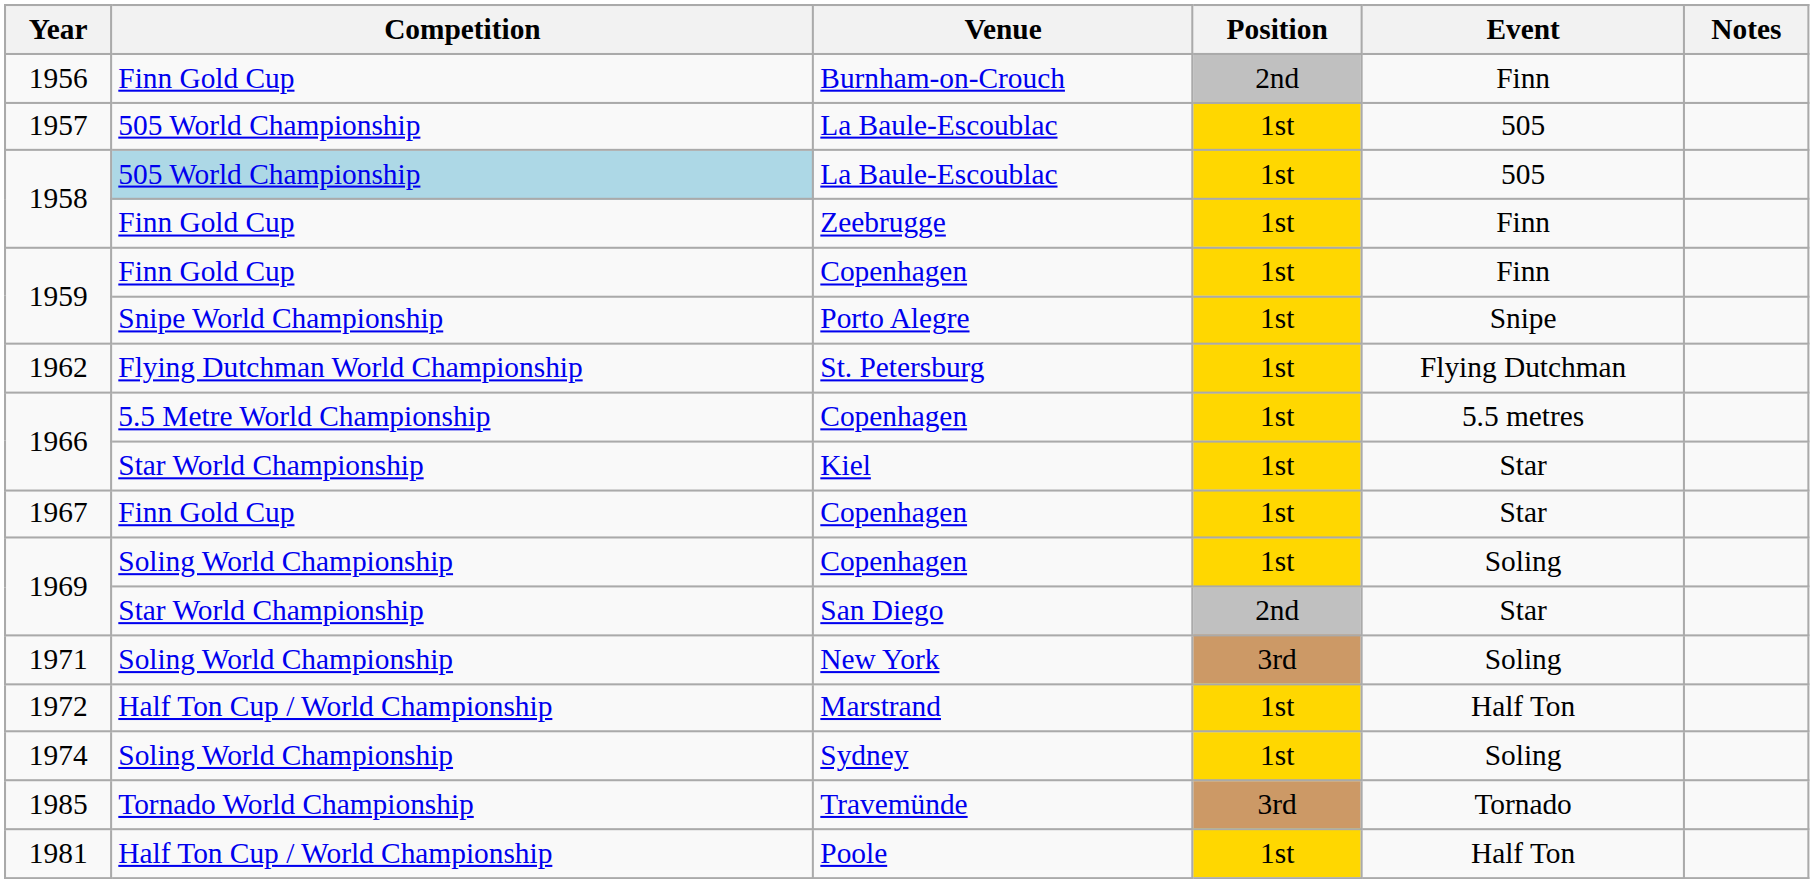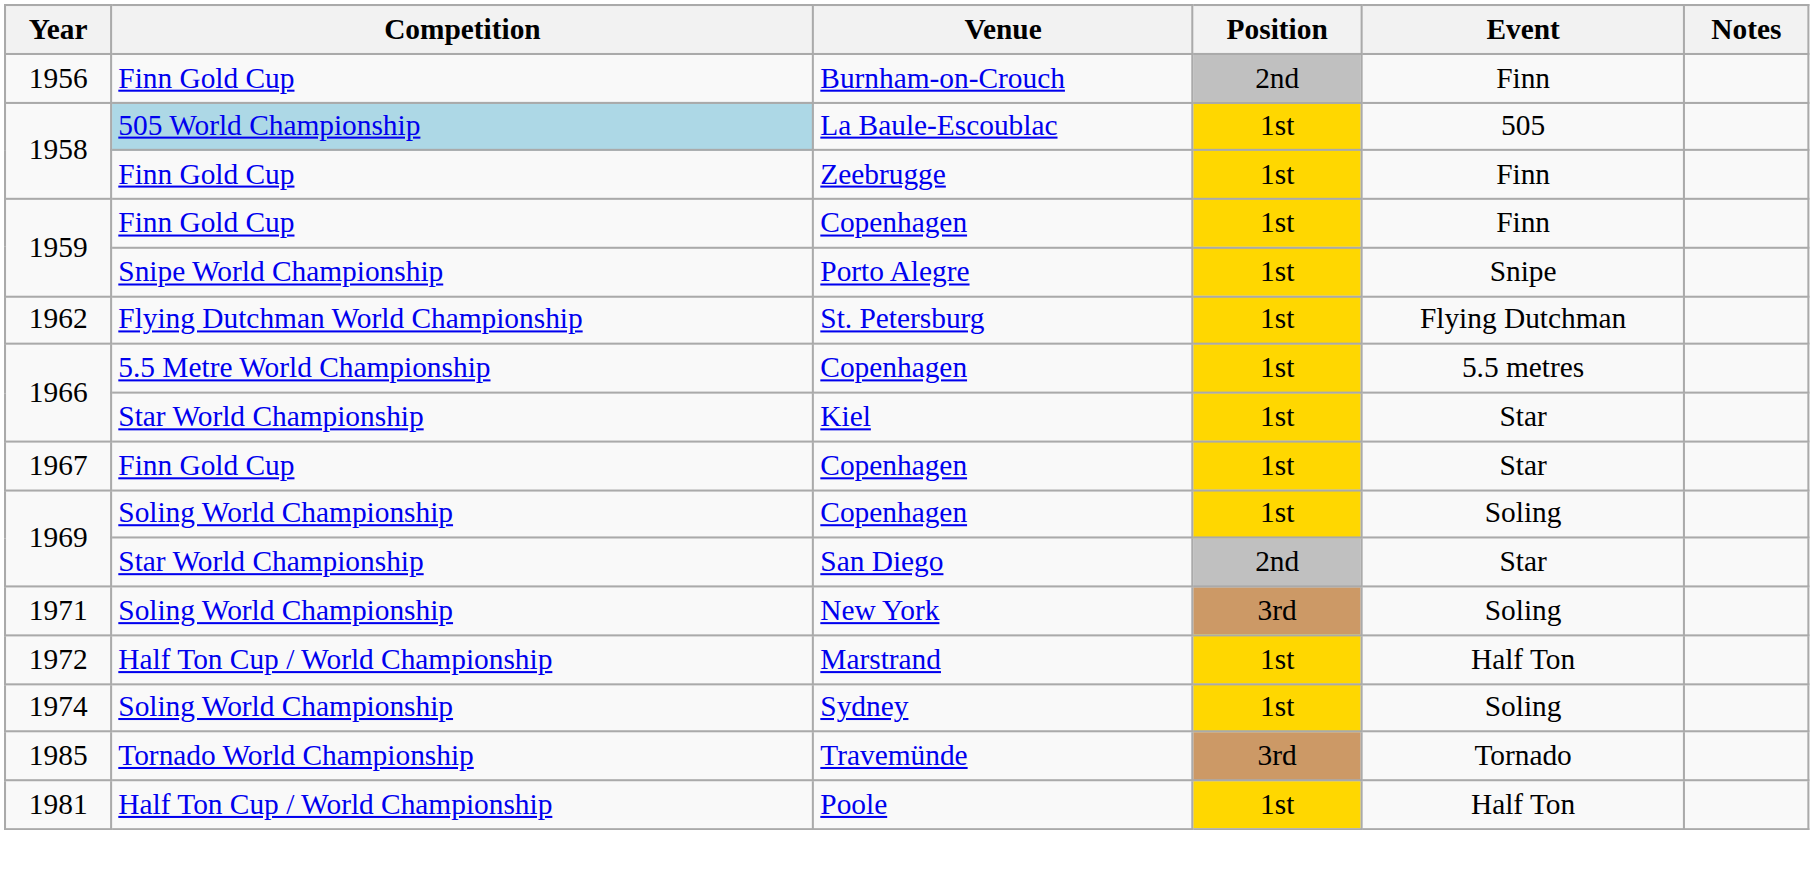 <table class="wikitable" width=70% style="font-size:90%; text-align:center;">
 <tr>
 <th>Year</th>
 <th>Competition</th>
 <th>Venue</th>
 <th>Position</th>
 <th>Event</th>
 <th>Notes</th>
 </tr>
 <tr>
 <td rowspan=1>1956</td>
 <td rowspan=1 align=left><a href='#'>Finn Gold Cup</a></td>
 <td rowspan=1 align=left> <a href='#'>Burnham-on-Crouch</a></td>
 <td style="background:silver;">2nd</td>
 <td>Finn</td>
-<td></td>
-</tr>
-<tr>
-<td rowspan=1>1957</td>
-<td rowspan=1 align=left><a href='#'>505 World Championship</a></td>
-<td rowspan=1 align=left> <a href='#'>La Baule-Escoublac</a></td>
-<td style="background:gold;">1st</td>
-<td>505</td>
 <td></td>
 </tr>
 <tr>
 <td rowspan=2>1958</td>
 <td rowspan=1 align=left style="background: lightblue;"><a href='#'>505 World Championship</a></td>
 <td rowspan=1 align=left> <a href='#'>La Baule-Escoublac</a></td>
 <td style="background:gold;">1st</td>
 <td>505</td>
 <td></td>
 </tr>
 <tr>
 <td rowspan=1 align=left><a href='#'>Finn Gold Cup</a></td>
 <td rowspan=1 align=left> <a href='#'>Zeebrugge</a></td>
 <td style="background:gold;">1st</td>
 <td>Finn</td>
 <td></td>
 </tr>
 <tr>
 <td rowspan=2>1959</td>
 <td rowspan=1 align=left><a href='#'>Finn Gold Cup</a></td>
 <td rowspan=1 align=left> <a href='#'>Copenhagen</a></td>
 <td style="background:gold;">1st</td>
 <td>Finn</td>
 <td></td>
 </tr>
 <tr>
 <td rowspan=1 align=left><a href='#'>Snipe World Championship</a></td>
 <td rowspan=1 align=left> <a href='#'>Porto Alegre</a></td>
 <td style="background:gold;">1st</td>
 <td>Snipe</td>
 <td></td>
 </tr>
 <tr>
 <td rowspan=1>1962</td>
 <td rowspan=1 align=left><a href='#'>Flying Dutchman World Championship</a></td>
 <td rowspan=1 align=left> <a href='#'>St. Petersburg</a></td>
 <td style="background:gold;">1st</td>
 <td>Flying Dutchman</td>
 <td></td>
 </tr>
 <tr>
 <td rowspan=2>1966</td>
 <td rowspan=1 align=left><a href='#'>5.5 Metre World Championship</a></td>
 <td rowspan=1 align=left> <a href='#'>Copenhagen</a></td>
 <td style="background:gold;">1st</td>
 <td>5.5 metres</td>
 <td></td>
 </tr>
 <tr>
 <td rowspan=1 align=left><a href='#'>Star World Championship</a></td>
 <td rowspan=1 align=left> <a href='#'>Kiel</a></td>
 <td style="background:gold;">1st</td>
 <td>Star</td>
 <td></td>
 </tr>
 <tr>
 <td rowspan=1>1967</td>
 <td rowspan=1 align=left><a href='#'>Finn Gold Cup</a></td>
 <td rowspan=1 align=left> <a href='#'>Copenhagen</a></td>
 <td style="background:gold;">1st</td>
 <td>Star</td>
 <td></td>
 </tr>
 <tr>
 <td rowspan=2>1969</td>
 <td rowspan=1 align=left><a href='#'>Soling World Championship</a></td>
 <td rowspan=1 align=left> <a href='#'>Copenhagen</a></td>
 <td style="background:gold;">1st</td>
 <td>Soling</td>
 <td></td>
 </tr>
 <tr>
 <td rowspan=1 align=left><a href='#'>Star World Championship</a></td>
 <td rowspan=1 align=left> <a href='#'>San Diego</a></td>
 <td style="background:silver;">2nd</td>
 <td>Star</td>
 <td></td>
 </tr>
 <tr>
 <td rowspan=1>1971</td>
 <td rowspan=1 align=left><a href='#'>Soling World Championship</a></td>
 <td rowspan=1 align=left> <a href='#'>New York</a></td>
 <td style="background:#cc9966;">3rd</td>
 <td>Soling</td>
 <td></td>
 </tr>
 <tr>
 <td>1972</td>
 <td rowspan=1 align=left><a href='#'>Half Ton Cup / World Championship</a></td>
 <td rowspan=1 align=left> <a href='#'>Marstrand</a></td>
 <td style="background:gold;">1st</td>
 <td>Half Ton</td>
 <td></td>
 </tr>
 <tr>
 <td rowspan=1>1974</td>
 <td rowspan=1 align=left><a href='#'>Soling World Championship</a></td>
 <td rowspan=1 align=left> <a href='#'>Sydney</a></td>
 <td style="background:gold;">1st</td>
 <td>Soling</td>
 <td></td>
 </tr>
 <tr>
 <td rowspan=1>1985</td>
 <td rowspan=1 align=left><a href='#'>Tornado World Championship</a></td>
 <td rowspan=1 align=left> <a href='#'>Travemünde</a></td>
 <td style="background:#cc9966;">3rd</td>
 <td>Tornado</td>
 <td></td>
 </tr>
 <tr>
 <td>1981</td>
 <td rowspan=1 align=left><a href='#'>Half Ton Cup / World Championship</a></td>
 <td rowspan=1 align=left> <a href='#'>Poole</a></td>
 <td style="background:gold;">1st</td>
 <td>Half Ton</td>
 <td></td>
 </tr>
 </table>
